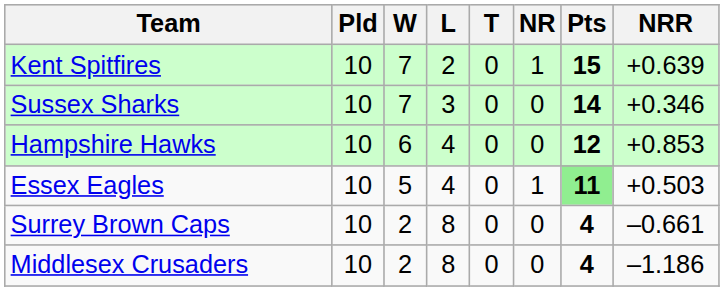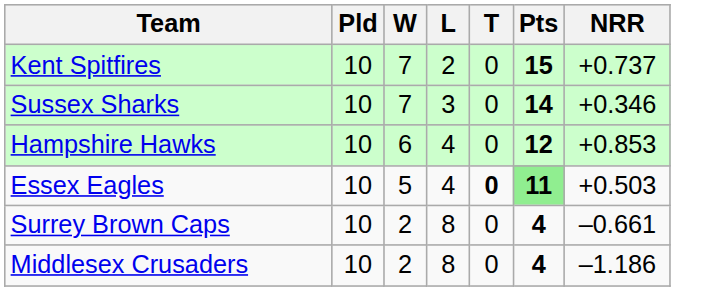 <table class="wikitable" style="text-align:center">
 <tr>
 <th width=200>Team</th>
 <th width=20>Pld</th>
 <th width=20>W</th>
 <th width=20>L</th>
 <th width=20>T</th>
-<th width=20>NR</th>
 <th width=20>Pts</th>
 <th width=60>NRR</th>
 </tr>
 <tr style="background:#cfc">
 <td align=left><a href='#'>Kent Spitfires</a></td>
 <td>10</td>
 <td>7</td>
 <td>2</td>
 <td>0</td>
-<td>1</td>
 <td><strong>15</strong></td>
-<td>+0.639</td>
+<td>+0.737</td>
 </tr>
 <tr style="background:#cfc">
 <td align=left><a href='#'>Sussex Sharks</a></td>
 <td>10</td>
 <td>7</td>
 <td>3</td>
-<td>0</td>
 <td>0</td>
 <td><strong>14</strong></td>
 <td>+0.346</td>
 </tr>
 <tr style="background:#cfc">
 <td align=left><a href='#'>Hampshire Hawks</a></td>
 <td>10</td>
 <td>6</td>
 <td>4</td>
 <td>0</td>
-<td>0</td>
 <td><strong>12</strong></td>
 <td>+0.853</td>
 </tr>
 <tr>
 <td align=left><a href='#'>Essex Eagles</a></td>
 <td>10</td>
 <td>5</td>
 <td>4</td>
-<td>0</td>
-<td>1</td>
+<td><strong>0</strong></td>
 <td style="background: lightgreen;"><strong>11</strong></td>
 <td>+0.503</td>
 </tr>
 <tr>
 <td align=left><a href='#'>Surrey Brown Caps</a></td>
 <td>10</td>
 <td>2</td>
 <td>8</td>
-<td>0</td>
 <td>0</td>
 <td><strong>4</strong></td>
 <td>–0.661</td>
 </tr>
 <tr>
 <td align=left><a href='#'>Middlesex Crusaders</a></td>
 <td>10</td>
 <td>2</td>
 <td>8</td>
 <td>0</td>
-<td>0</td>
 <td><strong>4</strong></td>
 <td>–1.186</td>
 </tr>
 </table>
